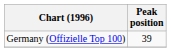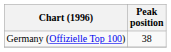 <table class="wikitable">
 <tr>
 <th>Chart (1996)</th>
 <th>Peak<br>position</th>
 </tr>
 <tr>
 <td>Germany (<a href='#'>Offizielle Top 100</a>)</td>
-<td align="center">39</td>
+<td align="center">38</td>
 </tr>
 <tr>
 </tr>
 </table>
